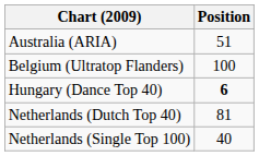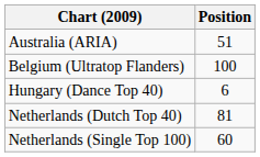 <table class="wikitable sortable">
 <tr>
 <th>Chart (2009)</th>
 <th>Position</th>
 </tr>
 <tr>
 <td>Australia (ARIA)</td>
 <td align="center">51</td>
 </tr>
 <tr>
 <td>Belgium (Ultratop Flanders)</td>
 <td align="center">100</td>
 </tr>
 <tr>
 <td>Hungary (Dance Top 40)</td>
-<td align="center"><strong>6</strong></td>
+<td align="center">6</td>
 </tr>
 <tr>
 <td>Netherlands (Dutch Top 40)</td>
 <td align="center">81</td>
 </tr>
 <tr>
 <td>Netherlands (Single Top 100)</td>
-<td align="center">40</td>
+<td align="center">60</td>
 </tr>
 </table>
